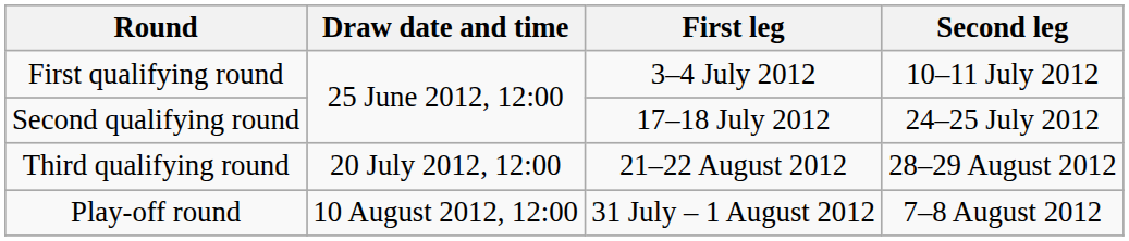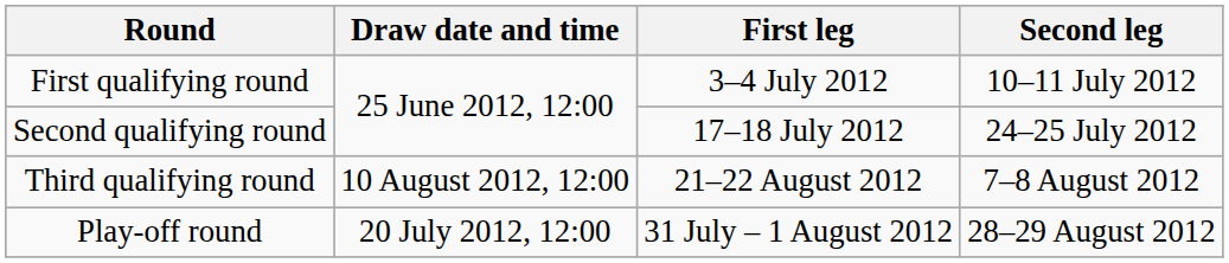 <table class="wikitable" style="text-align:center">
 <tr>
 <th>Round</th>
 <th>Draw date and time</th>
 <th>First leg</th>
 <th>Second leg</th>
 </tr>
 <tr>
 <td>First qualifying round</td>
 <td rowspan=2>25 June 2012, 12:00</td>
 <td>3–4 July 2012</td>
 <td>10–11 July 2012</td>
 </tr>
 <tr>
 <td>Second qualifying round</td>
 <td>17–18 July 2012</td>
 <td>24–25 July 2012</td>
 </tr>
 <tr>
 <td>Third qualifying round</td>
-<td>20 July 2012, 12:00</td>
+<td>10 August 2012, 12:00</td>
 <td>21–22 August 2012</td>
-<td>28–29 August 2012</td>
+<td>7–8 August 2012</td>
 </tr>
 <tr>
 <td>Play-off round</td>
-<td>10 August 2012, 12:00</td>
+<td>20 July 2012, 12:00</td>
 <td>31 July – 1 August 2012</td>
-<td>7–8 August 2012</td>
+<td>28–29 August 2012</td>
 </tr>
 </table>
